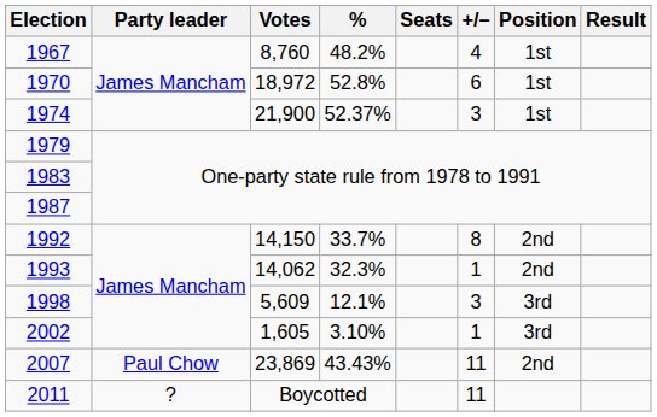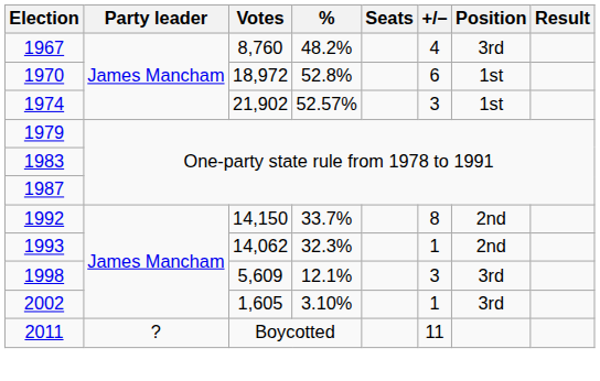 <table class=wikitable style=text-align:center>
 <tr>
 <th>Election</th>
 <th>Party leader</th>
 <th>Votes</th>
 <th>%</th>
 <th>Seats</th>
 <th>+/–</th>
 <th>Position</th>
 <th>Result</th>
 </tr>
 <tr>
 <td><a href='#'>1967</a></td>
 <td rowspan="3"><a href='#'>James Mancham</a></td>
 <td>8,760</td>
 <td>48.2%</td>
 <td></td>
 <td> 4</td>
-<td> 1st</td>
+<td> 3rd</td>
 <td></td>
 </tr>
 <tr>
 <td><a href='#'>1970</a></td>
 <td>18,972</td>
 <td>52.8%</td>
 <td></td>
 <td> 6</td>
 <td> 1st</td>
 <td></td>
 </tr>
 <tr>
 <td><a href='#'>1974</a></td>
-<td>21,900</td>
-<td>52.37%</td>
+<td>21,902</td>
+<td>52.57%</td>
 <td></td>
 <td> 3</td>
 <td> 1st</td>
 <td></td>
 </tr>
 <tr>
 <td><a href='#'>1979</a></td>
 <td colspan="7" rowspan="3">One-party state rule from 1978 to 1991</td>
 </tr>
 <tr>
 <td><a href='#'>1983</a></td>
 </tr>
 <tr>
 <td><a href='#'>1987</a></td>
 </tr>
 <tr>
 <td><a href='#'>1992</a></td>
 <td rowspan="4"><a href='#'>James Mancham</a></td>
 <td>14,150</td>
 <td>33.7%</td>
 <td></td>
 <td> 8</td>
 <td> 2nd</td>
 <td></td>
 </tr>
 <tr>
 <td><a href='#'>1993</a></td>
 <td>14,062</td>
 <td>32.3%</td>
 <td></td>
 <td> 1</td>
 <td> 2nd</td>
 <td></td>
 </tr>
 <tr>
 <td><a href='#'>1998</a></td>
 <td>5,609</td>
 <td>12.1%</td>
 <td></td>
 <td> 3</td>
 <td> 3rd</td>
 <td></td>
 </tr>
 <tr>
 <td><a href='#'>2002</a></td>
 <td>1,605</td>
 <td>3.10%</td>
 <td></td>
 <td> 1</td>
 <td> 3rd</td>
 <td></td>
 </tr>
 <tr>
-<td><a href='#'>2007</a></td>
-<td><a href='#'>Paul Chow</a></td>
-<td>23,869<br></td>
-<td>43.43%</td>
-<td></td>
-<td> 11</td>
-<td> 2nd</td>
-<td></td>
-</tr>
-<tr>
 <td><a href='#'>2011</a></td>
 <td>?</td>
 <td colspan=2>Boycotted</td>
 <td></td>
 <td> 11</td>
 <td></td>
 <td></td>
 </tr>
 </table>
